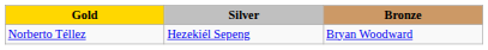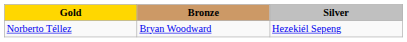 <table class="wikitable" style="text-align:left">
 <tr align="center">
 <td width=200 bgcolor=gold><strong>Gold</strong></td>
+<td width=200 bgcolor=CC9966><strong>Bronze</strong></td>
 <td width=200 bgcolor=silver><strong>Silver</strong></td>
-<td width=200 bgcolor=CC9966><strong>Bronze</strong></td>
 </tr>
 <tr>
 <td><a href='#'>Norberto Téllez</a><br><em></em></td>
+<td><a href='#'>Bryan Woodward</a><br><em></em></td>
 <td><a href='#'>Hezekiél Sepeng</a><br><em></em></td>
-<td><a href='#'>Bryan Woodward</a><br><em></em></td>
 </tr>
 </table>
